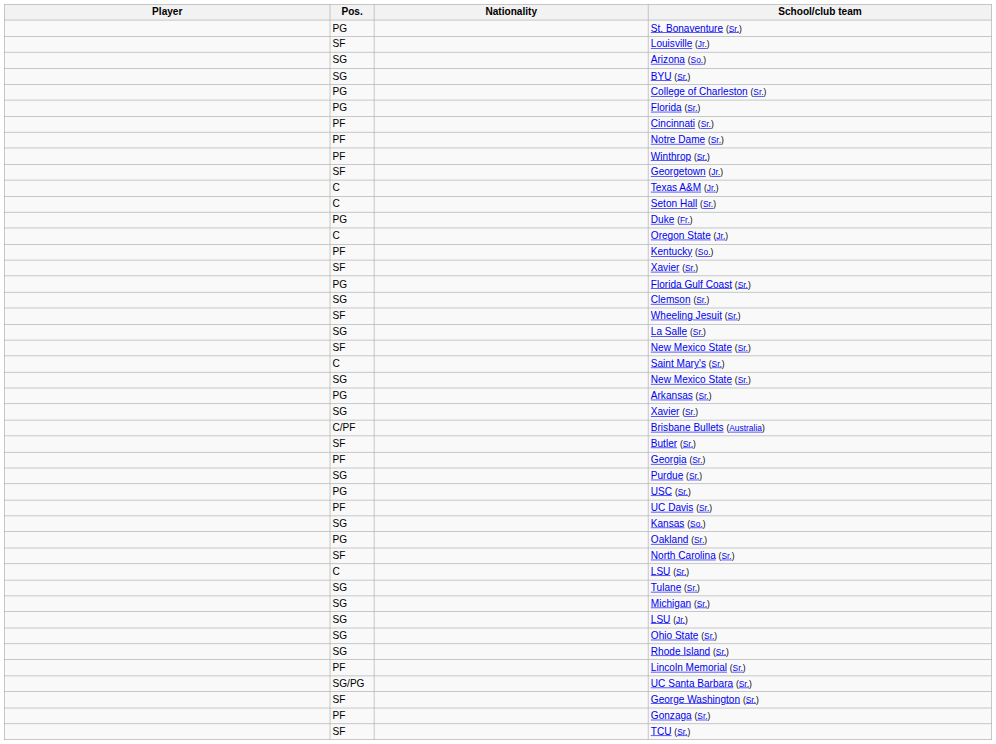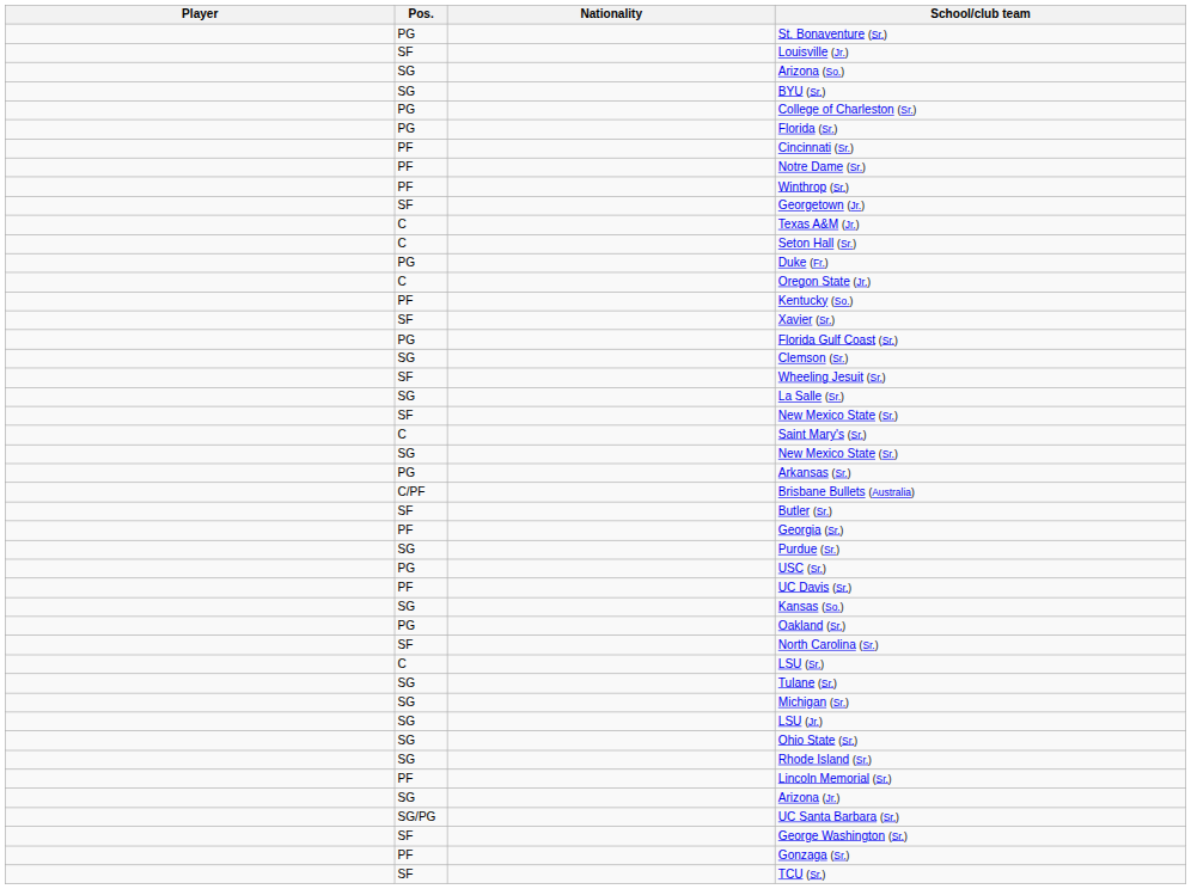 <table class="wikitable sortable">
 <tr>
 <th style="width:19%;">Player</th>
 <th style="width:1%;">Pos.</th>
 <th style="width:16%;">Nationality</th>
 <th style="width:20%;">School/club team</th>
 </tr>
 <tr>
 <td></td>
 <td>PG</td>
 <td></td>
 <td><a href='#'>St. Bonaventure</a> <small>(<a href='#'>Sr.</a>)</small></td>
 </tr>
 <tr>
 <td></td>
 <td>SF</td>
 <td></td>
 <td><a href='#'>Louisville</a> <small>(<a href='#'>Jr.</a>)</small></td>
 </tr>
 <tr>
 <td></td>
 <td>SG</td>
 <td></td>
 <td><a href='#'>Arizona</a> <small>(<a href='#'>So.</a>)</small></td>
 </tr>
 <tr>
 <td></td>
 <td>SG</td>
 <td></td>
 <td><a href='#'>BYU</a> <small>(<a href='#'>Sr.</a>)</small></td>
 </tr>
 <tr>
 <td></td>
 <td>PG</td>
 <td></td>
 <td><a href='#'>College of Charleston</a> <small>(<a href='#'>Sr.</a>)</small></td>
 </tr>
 <tr>
 <td></td>
 <td>PG</td>
 <td></td>
 <td><a href='#'>Florida</a> <small>(<a href='#'>Sr.</a>)</small></td>
 </tr>
 <tr>
 <td></td>
 <td>PF</td>
 <td></td>
 <td><a href='#'>Cincinnati</a> <small>(<a href='#'>Sr.</a>)</small></td>
 </tr>
 <tr>
 <td></td>
 <td>PF</td>
 <td></td>
 <td><a href='#'>Notre Dame</a> <small>(<a href='#'>Sr.</a>)</small></td>
 </tr>
 <tr>
 <td></td>
 <td>PF</td>
 <td></td>
 <td><a href='#'>Winthrop</a> <small>(<a href='#'>Sr.</a>)</small></td>
 </tr>
 <tr>
 <td></td>
 <td>SF</td>
 <td></td>
 <td><a href='#'>Georgetown</a> <small>(<a href='#'>Jr.</a>)</small></td>
 </tr>
 <tr>
 <td></td>
 <td>C</td>
 <td></td>
 <td><a href='#'>Texas A&M</a> <small>(<a href='#'>Jr.</a>)</small></td>
 </tr>
 <tr>
 <td></td>
 <td>C</td>
 <td></td>
 <td><a href='#'>Seton Hall</a> <small>(<a href='#'>Sr.</a>)</small></td>
 </tr>
 <tr>
 <td></td>
 <td>PG</td>
 <td></td>
 <td><a href='#'>Duke</a> <small>(<a href='#'>Fr.</a>)</small></td>
 </tr>
 <tr>
 <td></td>
 <td>C</td>
 <td></td>
 <td><a href='#'>Oregon State</a> <small>(<a href='#'>Jr.</a>)</small></td>
 </tr>
 <tr>
 <td></td>
 <td>PF</td>
 <td></td>
 <td><a href='#'>Kentucky</a> <small>(<a href='#'>So.</a>)</small></td>
 </tr>
 <tr>
 <td></td>
 <td>SF</td>
 <td></td>
 <td><a href='#'>Xavier</a> <small>(<a href='#'>Sr.</a>)</small></td>
 </tr>
 <tr>
 <td></td>
 <td>PG</td>
 <td></td>
 <td><a href='#'>Florida Gulf Coast</a> <small>(<a href='#'>Sr.</a>)</small></td>
 </tr>
 <tr>
 <td></td>
 <td>SG</td>
 <td></td>
 <td><a href='#'>Clemson</a> <small>(<a href='#'>Sr.</a>)</small></td>
 </tr>
 <tr>
 <td></td>
 <td>SF</td>
 <td></td>
 <td><a href='#'>Wheeling Jesuit</a> <small>(<a href='#'>Sr.</a>)</small></td>
 </tr>
 <tr>
 <td></td>
 <td>SG</td>
 <td></td>
 <td><a href='#'>La Salle</a> <small>(<a href='#'>Sr.</a>)</small></td>
 </tr>
 <tr>
 <td></td>
 <td>SF</td>
 <td></td>
 <td><a href='#'>New Mexico State</a> <small>(<a href='#'>Sr.</a>)</small></td>
 </tr>
 <tr>
 <td></td>
 <td>C</td>
 <td></td>
 <td><a href='#'>Saint Mary's</a> <small>(<a href='#'>Sr.</a>)</small></td>
 </tr>
 <tr>
 <td></td>
 <td>SG</td>
 <td></td>
 <td><a href='#'>New Mexico State</a> <small>(<a href='#'>Sr.</a>)</small></td>
 </tr>
 <tr>
 <td></td>
 <td>PG</td>
 <td></td>
 <td><a href='#'>Arkansas</a> <small>(<a href='#'>Sr.</a>)</small></td>
 </tr>
 <tr>
 <td></td>
-<td>SG</td>
-<td></td>
-<td><a href='#'>Xavier</a> <small>(<a href='#'>Sr.</a>)</small></td>
-</tr>
-<tr>
-<td></td>
 <td>C/PF</td>
 <td></td>
 <td><a href='#'>Brisbane Bullets</a> <small>(<a href='#'>Australia</a>)</small></td>
 </tr>
 <tr>
 <td></td>
 <td>SF</td>
 <td></td>
 <td><a href='#'>Butler</a> <small>(<a href='#'>Sr.</a>)</small></td>
 </tr>
 <tr>
 <td></td>
 <td>PF</td>
 <td></td>
 <td><a href='#'>Georgia</a> <small>(<a href='#'>Sr.</a>)</small></td>
 </tr>
 <tr>
 <td></td>
 <td>SG</td>
 <td></td>
 <td><a href='#'>Purdue</a> <small>(<a href='#'>Sr.</a>)</small></td>
 </tr>
 <tr>
 <td></td>
 <td>PG</td>
 <td></td>
 <td><a href='#'>USC</a> <small>(<a href='#'>Sr.</a>)</small></td>
 </tr>
 <tr>
 <td></td>
 <td>PF</td>
 <td></td>
 <td><a href='#'>UC Davis</a> <small>(<a href='#'>Sr.</a>)</small></td>
 </tr>
 <tr>
 <td></td>
 <td>SG</td>
 <td></td>
 <td><a href='#'>Kansas</a> <small>(<a href='#'>So.</a>)</small></td>
 </tr>
 <tr>
 <td></td>
 <td>PG</td>
 <td></td>
 <td><a href='#'>Oakland</a> <small>(<a href='#'>Sr.</a>)</small></td>
 </tr>
 <tr>
 <td></td>
 <td>SF</td>
 <td></td>
 <td><a href='#'>North Carolina</a> <small>(<a href='#'>Sr.</a>)</small></td>
 </tr>
 <tr>
 <td></td>
 <td>C</td>
 <td></td>
 <td><a href='#'>LSU</a> <small>(<a href='#'>Sr.</a>)</small></td>
 </tr>
 <tr>
 <td></td>
 <td>SG</td>
 <td></td>
 <td><a href='#'>Tulane</a> <small>(<a href='#'>Sr.</a>)</small></td>
 </tr>
 <tr>
 <td></td>
 <td>SG</td>
 <td></td>
 <td><a href='#'>Michigan</a> <small>(<a href='#'>Sr.</a>)</small></td>
 </tr>
 <tr>
 <td></td>
 <td>SG</td>
 <td></td>
 <td><a href='#'>LSU</a> <small>(<a href='#'>Jr.</a>)</small></td>
 </tr>
 <tr>
 <td></td>
 <td>SG</td>
 <td></td>
 <td><a href='#'>Ohio State</a> <small>(<a href='#'>Sr.</a>)</small></td>
 </tr>
 <tr>
 <td></td>
 <td>SG</td>
 <td></td>
 <td><a href='#'>Rhode Island</a> <small>(<a href='#'>Sr.</a>)</small></td>
 </tr>
 <tr>
 <td></td>
 <td>PF</td>
 <td></td>
 <td><a href='#'>Lincoln Memorial</a> <small>(<a href='#'>Sr.</a>)</small></td>
 </tr>
 <tr>
 <td></td>
+<td>SG</td>
+<td></td>
+<td><a href='#'>Arizona</a> <small>(<a href='#'>Jr.</a>)</small></td>
+</tr>
+<tr>
+<td></td>
 <td>SG/PG</td>
 <td></td>
 <td><a href='#'>UC Santa Barbara</a> <small>(<a href='#'>Sr.</a>)</small></td>
 </tr>
 <tr>
 <td></td>
 <td>SF</td>
 <td></td>
 <td><a href='#'>George Washington</a> <small>(<a href='#'>Sr.</a>)</small></td>
 </tr>
 <tr>
 <td></td>
 <td>PF</td>
 <td></td>
 <td><a href='#'>Gonzaga</a> <small>(<a href='#'>Sr.</a>)</small></td>
 </tr>
 <tr>
 <td></td>
 <td>SF</td>
 <td></td>
 <td><a href='#'>TCU</a> <small>(<a href='#'>Sr.</a>)</small></td>
 </tr>
 </table>
